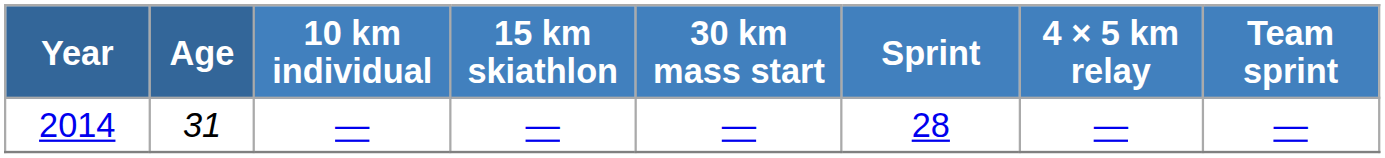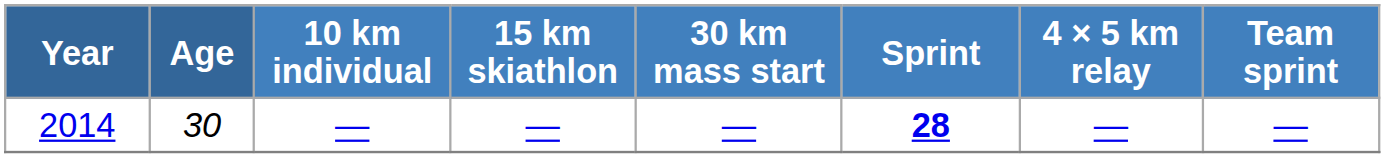 <table class="wikitable" style="font-size:95%; text-align:center; border:grey solid 1px; border-collapse:collapse; background:#ffffff;">
 <tr>
 <th style="background-color:#369; color:white; width:60px;"> Year </th>
 <th style="background-color:#369; color:white; width:40px;"> Age </th>
 <th style="background-color:#4180be; color:white; width:75px;"> 10 km <br> individual </th>
 <th style="background-color:#4180be; color:white; width:75px;"> 15 km <br> skiathlon </th>
 <th style="background-color:#4180be; color:white; width:75px;"> 30 km <br> mass start </th>
 <th style="background-color:#4180be; color:white; width:75px;"> Sprint </th>
 <th style="background-color:#4180be; color:white; width:75px;"> 4 × 5 km <br> relay </th>
 <th style="background-color:#4180be; color:white; width:75px;"> Team <br> sprint </th>
 </tr>
 <tr>
 <td><a href='#'>2014</a></td>
-<td><em>31</em></td>
+<td><em>30</em></td>
 <td><a href='#'>—</a></td>
 <td><a href='#'>—</a></td>
 <td><a href='#'>—</a></td>
-<td><a href='#'>28</a></td>
+<td><strong><a href='#'>28</a></strong></td>
 <td><a href='#'>—</a></td>
 <td><a href='#'>—</a></td>
 </tr>
 <tr>
 </tr>
 </table>
